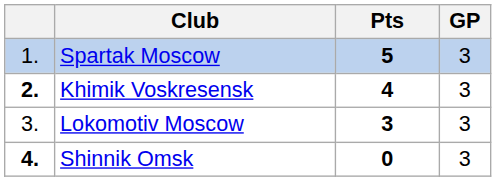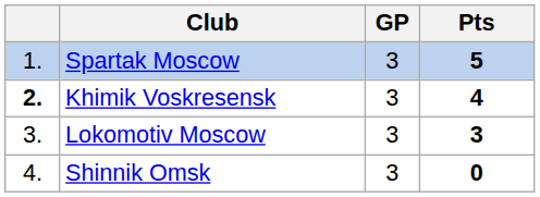 <table class="wikitable">
 <tr>
 <th width="30"></th>
 <th width="200">Club</th>
+<th width="30">GP</th>
 <th width="70">Pts</th>
-<th width="30">GP</th>
 </tr>
 <tr bgcolor="#BCD2EE" align="center">
 <td>1.</td>
 <td align="left"><a href='#'>Spartak Moscow</a></td>
+<td>3</td>
 <td><strong>5</strong></td>
-<td>3</td>
 </tr>
 <tr bgcolor="#FFFFFF" align="center">
 <td><strong>2.</strong></td>
 <td align="left"><a href='#'>Khimik Voskresensk</a></td>
+<td>3</td>
 <td><strong>4</strong></td>
-<td>3</td>
 </tr>
 <tr bgcolor="#FFFFFF" align="center">
 <td>3.</td>
 <td align="left"><a href='#'>Lokomotiv Moscow</a></td>
+<td>3</td>
 <td><strong>3</strong></td>
-<td>3</td>
 </tr>
 <tr bgcolor="#FFFFFF" align="center">
-<td><strong>4.</strong></td>
+<td>4.</td>
 <td align="left"><a href='#'>Shinnik Omsk</a></td>
+<td>3</td>
 <td><strong>0</strong></td>
-<td>3</td>
 </tr>
 </table>
